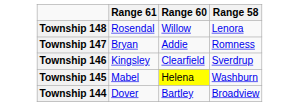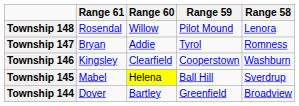 <table class="wikitable" style="margin-left: auto; margin-right: auto; border: none;">
 <tr>
 <td></td>
 <th scope="col">Range 61</th>
 <th scope="col">Range 60</th>
+<th scope="col">Range 59</th>
 <th scope="col">Range 58</th>
 </tr>
 <tr>
 <th scope="col">Township 148</th>
 <td><a href='#'>Rosendal</a></td>
 <td><a href='#'>Willow</a></td>
+<td><a href='#'>Pilot Mound</a></td>
 <td><a href='#'>Lenora</a></td>
 </tr>
 <tr>
 <th scope="col">Township 147</th>
 <td><a href='#'>Bryan</a></td>
 <td><a href='#'>Addie</a></td>
+<td><a href='#'>Tyrol</a></td>
 <td><a href='#'>Romness</a></td>
 </tr>
 <tr>
 <th scope="col">Township 146</th>
 <td><a href='#'>Kingsley</a></td>
 <td><a href='#'>Clearfield</a></td>
-<td><a href='#'>Sverdrup</a></td>
+<td><a href='#'>Cooperstown</a></td>
+<td><a href='#'>Washburn</a></td>
 </tr>
 <tr>
 <th scope="col">Township 145</th>
 <td><a href='#'>Mabel</a></td>
 <td style="background: yellow">Helena</td>
-<td><a href='#'>Washburn</a></td>
+<td><a href='#'>Ball Hill</a></td>
+<td><a href='#'>Sverdrup</a></td>
 </tr>
 <tr>
 <th scope="col">Township 144</th>
 <td><a href='#'>Dover</a></td>
 <td><a href='#'>Bartley</a></td>
+<td><a href='#'>Greenfield</a></td>
 <td><a href='#'>Broadview</a></td>
 </tr>
 </table>
